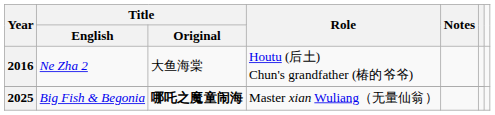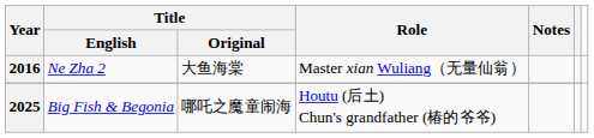 <table class="wikitable plainrowheaders sortable">
 <tr>
 <th rowspan="2" scope="col">Year</th>
 <th colspan="2" scope="col">Title</th>
 <th rowspan="2" scope="col">Role</th>
 <th rowspan="2" scope="col" class="unsortable">Notes</th>
 <th rowspan="2" scope="col" class="unsortable"></th>
 </tr>
 <tr>
 <th>English</th>
 <th>Original</th>
 </tr>
 <tr>
 <th scope="row">2016</th>
 <td><em><a href='#'>Ne Zha 2</a></em></td>
 <td>大鱼海棠</td>
-<td><a href='#'>Houtu</a> (后土)<br>Chun's grandfather (椿的爷爷)</td>
+<td>Master <em>xian</em> <a href='#'>Wuliang</a>（无量仙翁）</td>
 <td></td>
 <td></td>
 <td></td>
 </tr>
 <tr>
 </tr>
 <tr>
 <th scope="row">2025</th>
 <td><em><a href='#'>Big Fish & Begonia</a></em></td>
-<td><strong>哪吒之魔童闹海</strong></td>
-<td>Master <em>xian</em> <a href='#'>Wuliang</a>（无量仙翁）</td>
+<td>哪吒之魔童闹海</td>
+<td><a href='#'>Houtu</a> (后土)<br>Chun's grandfather (椿的爷爷)</td>
 <td></td>
 <td></td>
 </tr>
 </table>
